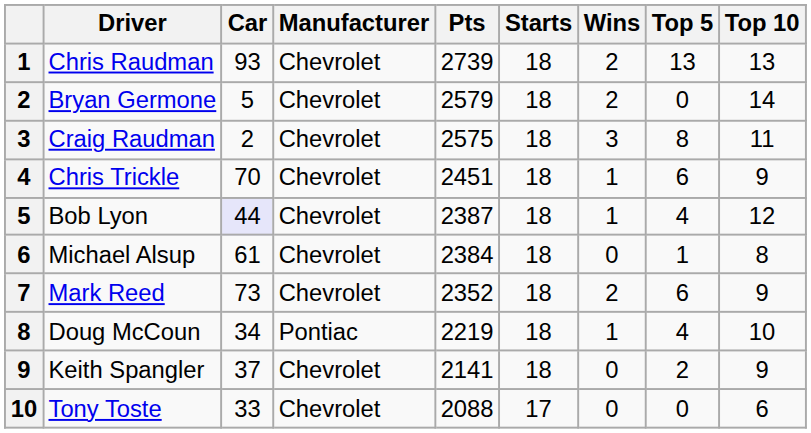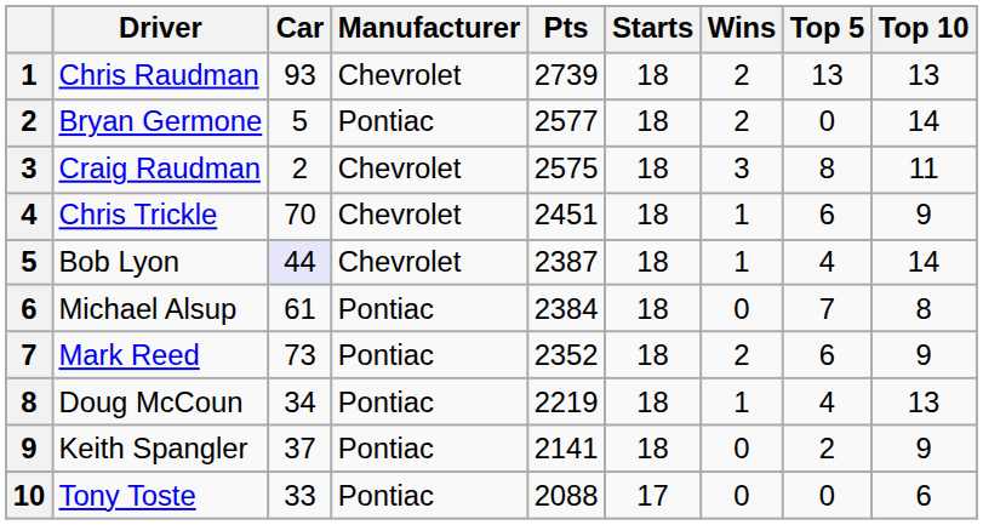 <table class="wikitable" style="font-size:77%; text-align:center">
 <tr valign="center">
 <th valign="middle"></th>
 <th valign="middle">Driver</th>
 <th valign="middle">Car</th>
 <th valign="middle">Manufacturer</th>
 <th valign="middle">Pts</th>
 <th valign="middle">Starts</th>
 <th valign="middle">Wins</th>
 <th valign="middle">Top 5</th>
 <th valign="middle">Top 10</th>
 </tr>
 <tr>
 <th>1</th>
 <td align="left"><a href='#'>Chris Raudman</a></td>
 <td>93</td>
 <td align="left">Chevrolet</td>
 <td>2739</td>
 <td>18</td>
 <td>2</td>
 <td>13</td>
 <td>13</td>
 </tr>
 <tr>
 <th>2</th>
 <td align="left"><a href='#'>Bryan Germone</a></td>
 <td>5</td>
-<td align="left">Chevrolet</td>
-<td>2579</td>
+<td align="left">Pontiac</td>
+<td>2577</td>
 <td>18</td>
 <td>2</td>
 <td>0</td>
 <td>14</td>
 </tr>
 <tr>
 <th>3</th>
 <td align="left"><a href='#'>Craig Raudman</a></td>
 <td>2</td>
 <td align="left">Chevrolet</td>
 <td>2575</td>
 <td>18</td>
 <td>3</td>
 <td>8</td>
 <td>11</td>
 </tr>
 <tr>
 <th>4</th>
 <td align="left"><a href='#'>Chris Trickle</a></td>
 <td>70</td>
 <td align="left">Chevrolet</td>
 <td>2451</td>
 <td>18</td>
 <td>1</td>
 <td>6</td>
 <td>9</td>
 </tr>
 <tr>
 <th>5</th>
 <td align="left">Bob Lyon</td>
 <td style="background: lavender;">44</td>
 <td align="left">Chevrolet</td>
 <td>2387</td>
 <td>18</td>
 <td>1</td>
 <td>4</td>
-<td>12</td>
+<td>14</td>
 </tr>
 <tr>
 <th>6</th>
 <td align="left">Michael Alsup</td>
 <td>61</td>
-<td align="left">Chevrolet</td>
+<td align="left">Pontiac</td>
 <td>2384</td>
 <td>18</td>
 <td>0</td>
-<td>1</td>
+<td>7</td>
 <td>8</td>
 </tr>
 <tr>
 <th>7</th>
 <td align="left"><a href='#'>Mark Reed</a></td>
 <td>73</td>
-<td align="left">Chevrolet</td>
+<td align="left">Pontiac</td>
 <td>2352</td>
 <td>18</td>
 <td>2</td>
 <td>6</td>
 <td>9</td>
 </tr>
 <tr>
 <th>8</th>
 <td align="left">Doug McCoun</td>
 <td>34</td>
 <td align="left">Pontiac</td>
 <td>2219</td>
 <td>18</td>
 <td>1</td>
 <td>4</td>
-<td>10</td>
+<td>13</td>
 </tr>
 <tr>
 <th>9</th>
 <td align="left">Keith Spangler</td>
 <td>37</td>
-<td align="left">Chevrolet</td>
+<td align="left">Pontiac</td>
 <td>2141</td>
 <td>18</td>
 <td>0</td>
 <td>2</td>
 <td>9</td>
 </tr>
 <tr>
 <th>10</th>
 <td align="left"><a href='#'>Tony Toste</a></td>
 <td>33</td>
-<td align="left">Chevrolet</td>
+<td align="left">Pontiac</td>
 <td>2088</td>
 <td>17</td>
 <td>0</td>
 <td>0</td>
 <td>6</td>
 </tr>
 </table>
